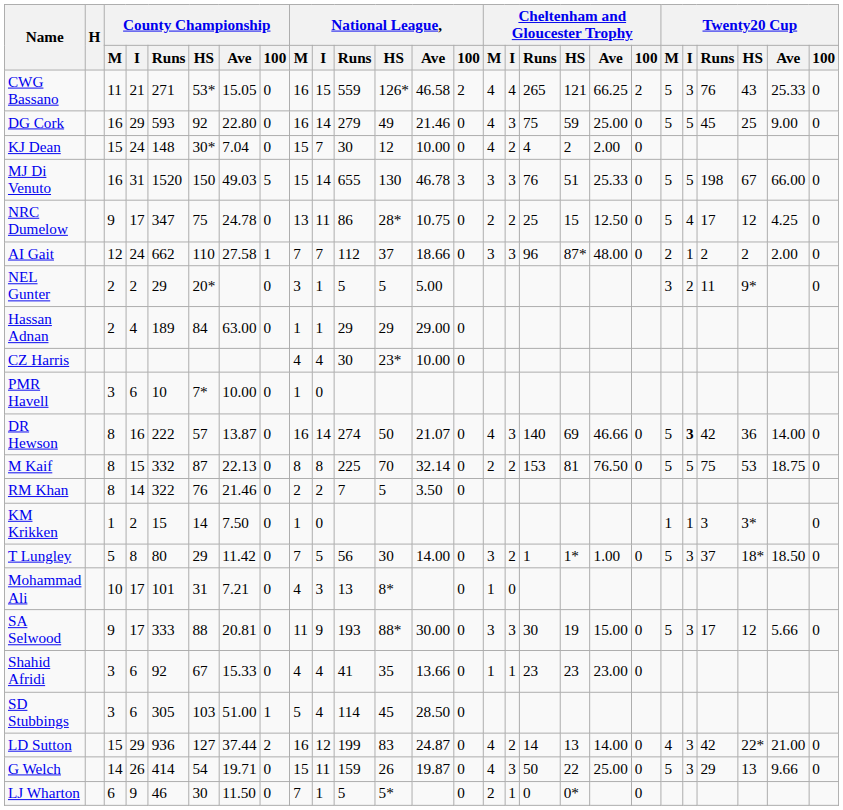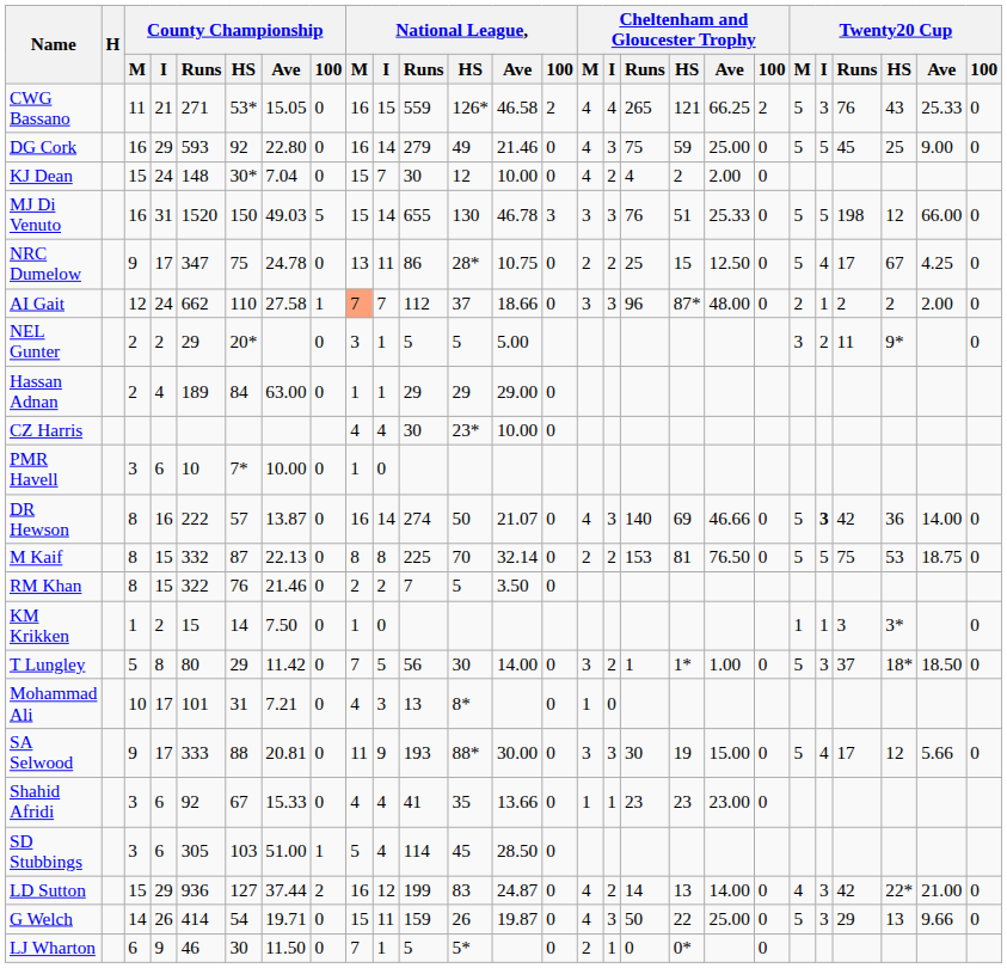 <table class="wikitable " width="100%">
 <tr bgcolor="#efefef">
 <th rowspan=2>Name</th>
 <th rowspan=2>H</th>
 <th colspan=6><a href='#'>County Championship</a></th>
 <th colspan=6><a href='#'>National League</a>,</th>
 <th colspan=6><a href='#'>Cheltenham and Gloucester Trophy</a></th>
 <th colspan=6><a href='#'>Twenty20 Cup</a></th>
 </tr>
 <tr>
 <th>M</th>
 <th>I</th>
 <th>Runs</th>
 <th>HS</th>
 <th>Ave</th>
 <th>100</th>
 <th>M</th>
 <th>I</th>
 <th>Runs</th>
 <th>HS</th>
 <th>Ave</th>
 <th>100</th>
 <th>M</th>
 <th>I</th>
 <th>Runs</th>
 <th>HS</th>
 <th>Ave</th>
 <th>100</th>
 <th>M</th>
 <th>I</th>
 <th>Runs</th>
 <th>HS</th>
 <th>Ave</th>
 <th>100</th>
 </tr>
 <tr>
 <td><a href='#'>CWG Bassano</a></td>
 <td></td>
 <td>11</td>
 <td>21</td>
 <td>271</td>
 <td>53*</td>
 <td>15.05</td>
 <td>0</td>
 <td>16</td>
 <td>15</td>
 <td>559</td>
 <td>126*</td>
 <td>46.58</td>
 <td>2</td>
 <td>4</td>
 <td>4</td>
 <td>265</td>
 <td>121</td>
 <td>66.25</td>
 <td>2</td>
 <td>5</td>
 <td>3</td>
 <td>76</td>
 <td>43</td>
 <td>25.33</td>
 <td>0</td>
 </tr>
 <tr>
 <td><a href='#'>DG Cork</a></td>
 <td></td>
 <td>16</td>
 <td>29</td>
 <td>593</td>
 <td>92</td>
 <td>22.80</td>
 <td>0</td>
 <td>16</td>
 <td>14</td>
 <td>279</td>
 <td>49</td>
 <td>21.46</td>
 <td>0</td>
 <td>4</td>
 <td>3</td>
 <td>75</td>
 <td>59</td>
 <td>25.00</td>
 <td>0</td>
 <td>5</td>
 <td>5</td>
 <td>45</td>
 <td>25</td>
 <td>9.00</td>
 <td>0</td>
 </tr>
 <tr>
 <td><a href='#'>KJ Dean</a></td>
 <td></td>
 <td>15</td>
 <td>24</td>
 <td>148</td>
 <td>30*</td>
 <td>7.04</td>
 <td>0</td>
 <td>15</td>
 <td>7</td>
 <td>30</td>
 <td>12</td>
 <td>10.00</td>
 <td>0</td>
 <td>4</td>
 <td>2</td>
 <td>4</td>
 <td>2</td>
 <td>2.00</td>
 <td>0</td>
 <td></td>
 <td></td>
 <td></td>
 <td></td>
 <td></td>
 <td></td>
 </tr>
 <tr>
 <td><a href='#'>MJ Di Venuto</a></td>
 <td></td>
 <td>16</td>
 <td>31</td>
 <td>1520</td>
 <td>150</td>
 <td>49.03</td>
 <td>5</td>
 <td>15</td>
 <td>14</td>
 <td>655</td>
 <td>130</td>
 <td>46.78</td>
 <td>3</td>
 <td>3</td>
 <td>3</td>
 <td>76</td>
 <td>51</td>
 <td>25.33</td>
 <td>0</td>
 <td>5</td>
 <td>5</td>
 <td>198</td>
-<td>67</td>
+<td>12</td>
 <td>66.00</td>
 <td>0</td>
 </tr>
 <tr>
 <td><a href='#'>NRC Dumelow</a></td>
 <td></td>
 <td>9</td>
 <td>17</td>
 <td>347</td>
 <td>75</td>
 <td>24.78</td>
 <td>0</td>
 <td>13</td>
 <td>11</td>
 <td>86</td>
 <td>28*</td>
 <td>10.75</td>
 <td>0</td>
 <td>2</td>
 <td>2</td>
 <td>25</td>
 <td>15</td>
 <td>12.50</td>
 <td>0</td>
 <td>5</td>
 <td>4</td>
 <td>17</td>
-<td>12</td>
+<td>67</td>
 <td>4.25</td>
 <td>0</td>
 </tr>
 <tr>
 <td><a href='#'>AI Gait</a></td>
 <td></td>
 <td>12</td>
 <td>24</td>
 <td>662</td>
 <td>110</td>
 <td>27.58</td>
 <td>1</td>
-<td>7</td>
+<td style="background: lightsalmon;">7</td>
 <td>7</td>
 <td>112</td>
 <td>37</td>
 <td>18.66</td>
 <td>0</td>
 <td>3</td>
 <td>3</td>
 <td>96</td>
 <td>87*</td>
 <td>48.00</td>
 <td>0</td>
 <td>2</td>
 <td>1</td>
 <td>2</td>
 <td>2</td>
 <td>2.00</td>
 <td>0</td>
 </tr>
 <tr>
 <td><a href='#'>NEL Gunter</a></td>
 <td></td>
 <td>2</td>
 <td>2</td>
 <td>29</td>
 <td>20*</td>
 <td></td>
 <td>0</td>
 <td>3</td>
 <td>1</td>
 <td>5</td>
 <td>5</td>
 <td>5.00</td>
 <td></td>
 <td></td>
 <td></td>
 <td></td>
 <td></td>
 <td></td>
 <td></td>
 <td>3</td>
 <td>2</td>
 <td>11</td>
 <td>9*</td>
 <td></td>
 <td>0</td>
 </tr>
 <tr>
 <td><a href='#'>Hassan Adnan</a></td>
 <td></td>
 <td>2</td>
 <td>4</td>
 <td>189</td>
 <td>84</td>
 <td>63.00</td>
 <td>0</td>
 <td>1</td>
 <td>1</td>
 <td>29</td>
 <td>29</td>
 <td>29.00</td>
 <td>0</td>
 <td></td>
 <td></td>
 <td></td>
 <td></td>
 <td></td>
 <td></td>
 <td></td>
 <td></td>
 <td></td>
 <td></td>
 <td></td>
 <td></td>
 </tr>
 <tr>
 <td><a href='#'>CZ Harris</a></td>
 <td></td>
 <td></td>
 <td></td>
 <td></td>
 <td></td>
 <td></td>
 <td></td>
 <td>4</td>
 <td>4</td>
 <td>30</td>
 <td>23*</td>
 <td>10.00</td>
 <td>0</td>
 <td></td>
 <td></td>
 <td></td>
 <td></td>
 <td></td>
 <td></td>
 <td></td>
 <td></td>
 <td></td>
 <td></td>
 <td></td>
 <td></td>
 </tr>
 <tr>
 <td><a href='#'>PMR Havell</a></td>
 <td></td>
 <td>3</td>
 <td>6</td>
 <td>10</td>
 <td>7*</td>
 <td>10.00</td>
 <td>0</td>
 <td>1</td>
 <td>0</td>
 <td></td>
 <td></td>
 <td></td>
 <td></td>
 <td></td>
 <td></td>
 <td></td>
 <td></td>
 <td></td>
 <td></td>
 <td></td>
 <td></td>
 <td></td>
 <td></td>
 <td></td>
 <td></td>
 </tr>
 <tr>
 <td><a href='#'>DR Hewson</a></td>
 <td></td>
 <td>8</td>
 <td>16</td>
 <td>222</td>
 <td>57</td>
 <td>13.87</td>
 <td>0</td>
 <td>16</td>
 <td>14</td>
 <td>274</td>
 <td>50</td>
 <td>21.07</td>
 <td>0</td>
 <td>4</td>
 <td>3</td>
 <td>140</td>
 <td>69</td>
 <td>46.66</td>
 <td>0</td>
 <td>5</td>
 <td><strong>3</strong></td>
 <td>42</td>
 <td>36</td>
 <td>14.00</td>
 <td>0</td>
 </tr>
 <tr>
 <td><a href='#'>M Kaif</a></td>
 <td></td>
 <td>8</td>
 <td>15</td>
 <td>332</td>
 <td>87</td>
 <td>22.13</td>
 <td>0</td>
 <td>8</td>
 <td>8</td>
 <td>225</td>
 <td>70</td>
 <td>32.14</td>
 <td>0</td>
 <td>2</td>
 <td>2</td>
 <td>153</td>
 <td>81</td>
 <td>76.50</td>
 <td>0</td>
 <td>5</td>
 <td>5</td>
 <td>75</td>
 <td>53</td>
 <td>18.75</td>
 <td>0</td>
 </tr>
 <tr>
 <td><a href='#'>RM Khan</a></td>
 <td></td>
 <td>8</td>
-<td>14</td>
+<td>15</td>
 <td>322</td>
 <td>76</td>
 <td>21.46</td>
 <td>0</td>
 <td>2</td>
 <td>2</td>
 <td>7</td>
 <td>5</td>
 <td>3.50</td>
 <td>0</td>
 <td></td>
 <td></td>
 <td></td>
 <td></td>
 <td></td>
 <td></td>
 <td></td>
 <td></td>
 <td></td>
 <td></td>
 <td></td>
 <td></td>
 </tr>
 <tr>
 <td><a href='#'>KM Krikken</a></td>
 <td></td>
 <td>1</td>
 <td>2</td>
 <td>15</td>
 <td>14</td>
 <td>7.50</td>
 <td>0</td>
 <td>1</td>
 <td>0</td>
 <td></td>
 <td></td>
 <td></td>
 <td></td>
 <td></td>
 <td></td>
 <td></td>
 <td></td>
 <td></td>
 <td></td>
 <td>1</td>
 <td>1</td>
 <td>3</td>
 <td>3*</td>
 <td></td>
 <td>0</td>
 </tr>
 <tr>
 <td><a href='#'>T Lungley</a></td>
 <td></td>
 <td>5</td>
 <td>8</td>
 <td>80</td>
 <td>29</td>
 <td>11.42</td>
 <td>0</td>
 <td>7</td>
 <td>5</td>
 <td>56</td>
 <td>30</td>
 <td>14.00</td>
 <td>0</td>
 <td>3</td>
 <td>2</td>
 <td>1</td>
 <td>1*</td>
 <td>1.00</td>
 <td>0</td>
 <td>5</td>
 <td>3</td>
 <td>37</td>
 <td>18*</td>
 <td>18.50</td>
 <td>0</td>
 </tr>
 <tr>
 <td><a href='#'>Mohammad Ali</a></td>
 <td></td>
 <td>10</td>
 <td>17</td>
 <td>101</td>
 <td>31</td>
 <td>7.21</td>
 <td>0</td>
 <td>4</td>
 <td>3</td>
 <td>13</td>
 <td>8*</td>
 <td></td>
 <td>0</td>
 <td>1</td>
 <td>0</td>
 <td></td>
 <td></td>
 <td></td>
 <td></td>
 <td></td>
 <td></td>
 <td></td>
 <td></td>
 <td></td>
 <td></td>
 </tr>
 <tr>
 <td><a href='#'>SA Selwood</a></td>
 <td></td>
 <td>9</td>
 <td>17</td>
 <td>333</td>
 <td>88</td>
 <td>20.81</td>
 <td>0</td>
 <td>11</td>
 <td>9</td>
 <td>193</td>
 <td>88*</td>
 <td>30.00</td>
 <td>0</td>
 <td>3</td>
 <td>3</td>
 <td>30</td>
 <td>19</td>
 <td>15.00</td>
 <td>0</td>
 <td>5</td>
-<td>3</td>
+<td>4</td>
 <td>17</td>
 <td>12</td>
 <td>5.66</td>
 <td>0</td>
 </tr>
 <tr>
 <td><a href='#'>Shahid Afridi</a></td>
 <td></td>
 <td>3</td>
 <td>6</td>
 <td>92</td>
 <td>67</td>
 <td>15.33</td>
 <td>0</td>
 <td>4</td>
 <td>4</td>
 <td>41</td>
 <td>35</td>
 <td>13.66</td>
 <td>0</td>
 <td>1</td>
 <td>1</td>
 <td>23</td>
 <td>23</td>
 <td>23.00</td>
 <td>0</td>
 <td></td>
 <td></td>
 <td></td>
 <td></td>
 <td></td>
 <td></td>
 </tr>
 <tr>
 <td><a href='#'>SD Stubbings</a></td>
 <td></td>
 <td>3</td>
 <td>6</td>
 <td>305</td>
 <td>103</td>
 <td>51.00</td>
 <td>1</td>
 <td>5</td>
 <td>4</td>
 <td>114</td>
 <td>45</td>
 <td>28.50</td>
 <td>0</td>
 <td></td>
 <td></td>
 <td></td>
 <td></td>
 <td></td>
 <td></td>
 <td></td>
 <td></td>
 <td></td>
 <td></td>
 <td></td>
 <td></td>
 </tr>
 <tr>
 <td><a href='#'>LD Sutton</a></td>
 <td></td>
 <td>15</td>
 <td>29</td>
 <td>936</td>
 <td>127</td>
 <td>37.44</td>
 <td>2</td>
 <td>16</td>
 <td>12</td>
 <td>199</td>
 <td>83</td>
 <td>24.87</td>
 <td>0</td>
 <td>4</td>
 <td>2</td>
 <td>14</td>
 <td>13</td>
 <td>14.00</td>
 <td>0</td>
 <td>4</td>
 <td>3</td>
 <td>42</td>
 <td>22*</td>
 <td>21.00</td>
 <td>0</td>
 </tr>
 <tr>
 <td><a href='#'>G Welch</a></td>
 <td></td>
 <td>14</td>
 <td>26</td>
 <td>414</td>
 <td>54</td>
 <td>19.71</td>
 <td>0</td>
 <td>15</td>
 <td>11</td>
 <td>159</td>
 <td>26</td>
 <td>19.87</td>
 <td>0</td>
 <td>4</td>
 <td>3</td>
 <td>50</td>
 <td>22</td>
 <td>25.00</td>
 <td>0</td>
 <td>5</td>
 <td>3</td>
 <td>29</td>
 <td>13</td>
 <td>9.66</td>
 <td>0</td>
 </tr>
 <tr>
 <td><a href='#'>LJ Wharton</a></td>
 <td></td>
 <td>6</td>
 <td>9</td>
 <td>46</td>
 <td>30</td>
 <td>11.50</td>
 <td>0</td>
 <td>7</td>
 <td>1</td>
 <td>5</td>
 <td>5*</td>
 <td></td>
 <td>0</td>
 <td>2</td>
 <td>1</td>
 <td>0</td>
 <td>0*</td>
 <td></td>
 <td>0</td>
 <td></td>
 <td></td>
 <td></td>
 <td></td>
 <td></td>
 <td><br></td>
 </tr>
 </table>
